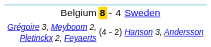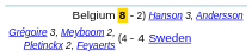 <table>
 <tr>
 <th colspan=7 style="background: lightblue;"></th>
 </tr>
 <tr>
 <td></td>
 <td align=right>Belgium</td>
 <td align=center style="background: gold;"><strong>8</strong></td>
 <td align=center>-</td>
-<td align=center>4</td>
-<td><a href='#'>Sweden</a></td>
+<td align=center><small>2)</small></td>
+<td><small><em><a href='#'>Hanson</a> 3, <a href='#'>Andersson</a></em></small></td>
 <td></td>
 </tr>
 <tr>
 <td></td>
 <td align=right><small><em><a href='#'>Grégoire</a> 3, <a href='#'>Meyboom</a> 2,<br> <a href='#'>Pletinckx</a> 2, <a href='#'>Feyaerts</a></em></small></td>
 <td align=center><small>(4</small></td>
 <td align=center>-</td>
-<td align=center><small>2)</small></td>
-<td><small><em><a href='#'>Hanson</a> 3, <a href='#'>Andersson</a></em></small></td>
+<td align=center>4</td>
+<td><a href='#'>Sweden</a></td>
 </tr>
 </table>
